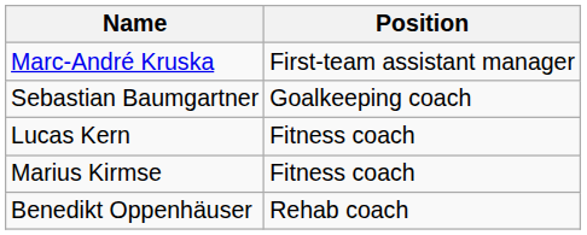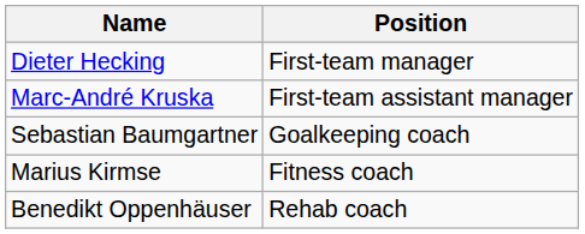 <table class="wikitable">
 <tr>
 <th>Name</th>
 <th>Position</th>
+</tr>
+<tr>
+<td><a href='#'>Dieter Hecking</a></td>
+<td>First-team manager</td>
 </tr>
 <tr>
 <td><a href='#'>Marc-André Kruska</a></td>
 <td>First-team assistant manager</td>
 </tr>
 <tr>
 <td>Sebastian Baumgartner</td>
 <td>Goalkeeping coach</td>
 </tr>
 <tr>
-<td>Lucas Kern</td>
-<td>Fitness coach</td>
-</tr>
-<tr>
 <td>Marius Kirmse</td>
 <td>Fitness coach</td>
 </tr>
 <tr>
 <td>Benedikt Oppenhäuser</td>
 <td>Rehab coach</td>
 </tr>
 </table>
